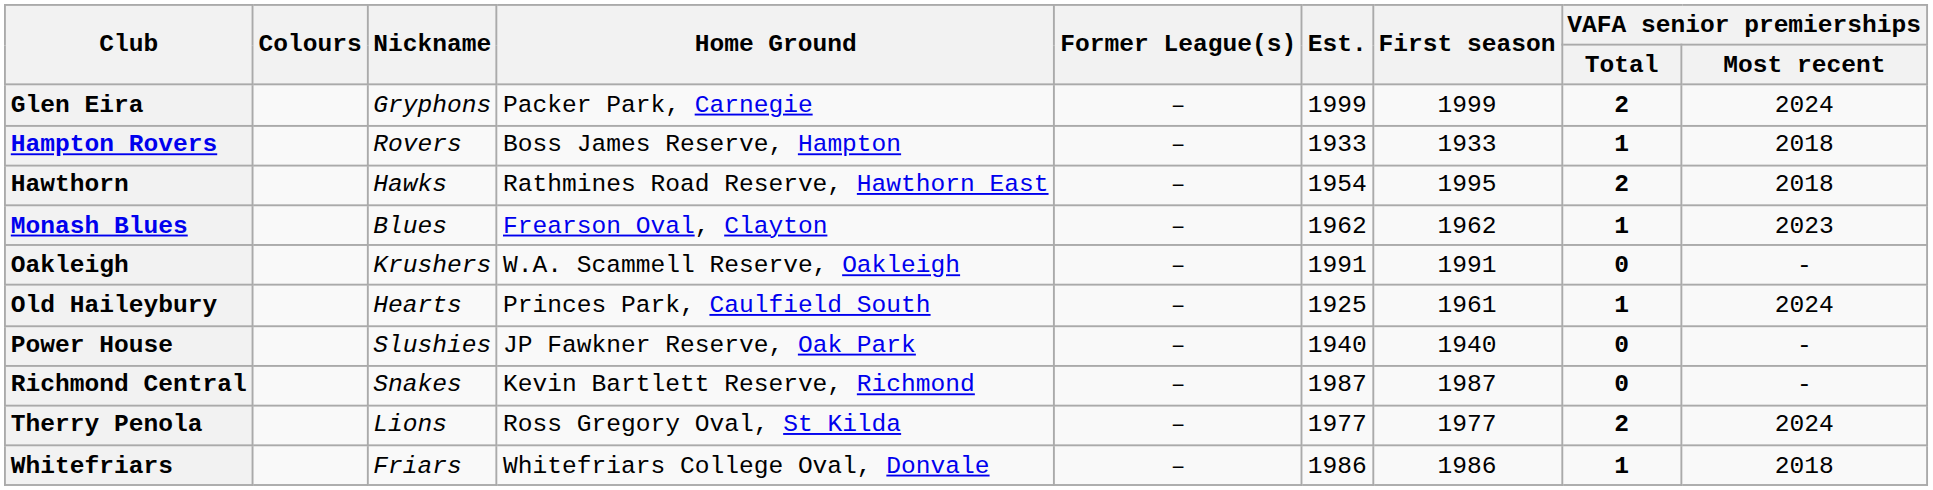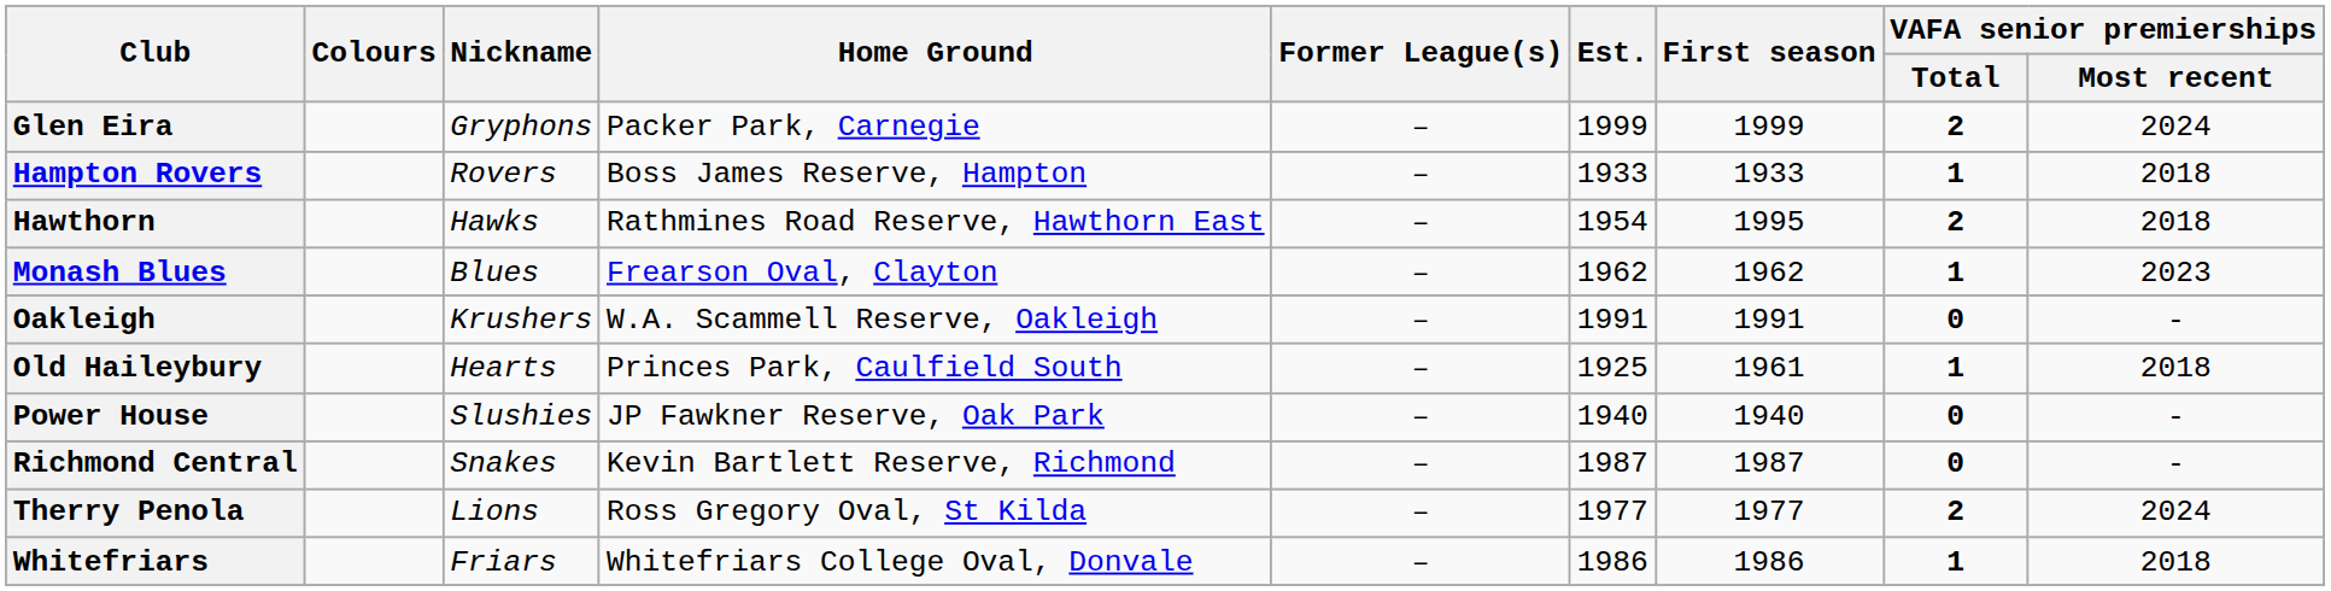 <table class="wikitable sortable" width:100%">
 <tr>
 <th rowspan="2">Club</th>
 <th rowspan="2" class=unsortable>Colours</th>
 <th rowspan="2">Nickname</th>
 <th rowspan="2">Home Ground</th>
 <th rowspan="2">Former League(s)</th>
 <th rowspan="2">Est.</th>
 <th rowspan="2">First season</th>
 <th colspan="2">VAFA senior premierships</th>
 </tr>
 <tr>
 <th>Total</th>
 <th>Most recent</th>
 </tr>
 <tr>
 <th style="text-align:left;">Glen Eira</th>
 <td></td>
 <td><em>Gryphons</em></td>
 <td>Packer Park, <a href='#'>Carnegie</a></td>
 <td style="text-align:center;">–</td>
 <td style="text-align:center;">1999</td>
 <td style="text-align:center;">1999</td>
 <td style="text-align:center;"><strong>2</strong></td>
 <td style="text-align:center;">2024</td>
 </tr>
 <tr>
 <th style="text-align:left;"><a href='#'>Hampton Rovers</a></th>
 <td></td>
 <td><em>Rovers</em></td>
 <td>Boss James Reserve, <a href='#'>Hampton</a></td>
 <td style="text-align:center;">–</td>
 <td style="text-align:center;">1933</td>
 <td style="text-align:center;">1933</td>
 <td style="text-align:center;"><strong>1</strong></td>
 <td style="text-align:center;">2018</td>
 </tr>
 <tr>
 <th style="text-align:left;">Hawthorn</th>
 <td></td>
 <td><em>Hawks</em></td>
 <td>Rathmines Road Reserve, <a href='#'>Hawthorn East</a></td>
 <td style="text-align:center;">–</td>
 <td style="text-align:center;">1954</td>
 <td style="text-align:center;">1995</td>
 <td style="text-align:center;"><strong>2</strong></td>
 <td style="text-align:center;">2018</td>
 </tr>
 <tr>
 <th style="text-align:left;"><a href='#'>Monash Blues</a></th>
 <td></td>
 <td><em>Blues</em></td>
 <td><a href='#'>Frearson Oval</a>, <a href='#'>Clayton</a></td>
 <td style="text-align:center;">–</td>
 <td style="text-align:center;">1962</td>
 <td style="text-align:center;">1962</td>
 <td style="text-align:center;"><strong>1</strong></td>
 <td style="text-align:center;">2023</td>
 </tr>
 <tr>
 <th style="text-align:left;">Oakleigh</th>
 <td></td>
 <td><em>Krushers</em></td>
 <td>W.A. Scammell Reserve, <a href='#'>Oakleigh</a></td>
 <td style="text-align:center;">–</td>
 <td style="text-align:center;">1991</td>
 <td style="text-align:center;">1991</td>
 <td style="text-align:center;"><strong>0</strong></td>
 <td style="text-align:center;">-</td>
 </tr>
 <tr>
 <th style="text-align:left;">Old Haileybury</th>
 <td></td>
 <td><em>Hearts</em></td>
 <td>Princes Park, <a href='#'>Caulfield South</a></td>
 <td style="text-align:center;">–</td>
 <td style="text-align:center;">1925</td>
 <td style="text-align:center;">1961</td>
 <td style="text-align:center;"><strong>1</strong></td>
-<td style="text-align:center;">2024</td>
+<td style="text-align:center;">2018</td>
 </tr>
 <tr>
 <th style="text-align:left;">Power House</th>
 <td></td>
 <td><em>Slushies</em></td>
 <td>JP Fawkner Reserve, <a href='#'>Oak Park</a></td>
 <td style="text-align:center;">–</td>
 <td style="text-align:center;">1940</td>
 <td style="text-align:center;">1940</td>
 <td style="text-align:center;"><strong>0</strong></td>
 <td style="text-align:center;">-</td>
 </tr>
 <tr>
 <th style="text-align:left;">Richmond Central</th>
 <td></td>
 <td><em>Snakes</em></td>
 <td>Kevin Bartlett Reserve, <a href='#'>Richmond</a></td>
 <td style="text-align:center;">–</td>
 <td style="text-align:center;">1987</td>
 <td style="text-align:center;">1987</td>
 <td style="text-align:center;"><strong>0</strong></td>
 <td style="text-align:center;">-</td>
 </tr>
 <tr>
 <th style="text-align:left;">Therry Penola</th>
 <td></td>
 <td><em>Lions</em></td>
 <td>Ross Gregory Oval, <a href='#'>St Kilda</a></td>
 <td style="text-align:center;">–</td>
 <td style="text-align:center;">1977</td>
 <td style="text-align:center;">1977</td>
 <td style="text-align:center;"><strong>2</strong></td>
 <td style="text-align:center;">2024</td>
 </tr>
 <tr>
 <th style="text-align:left;">Whitefriars</th>
 <td></td>
 <td><em>Friars</em></td>
 <td>Whitefriars College Oval, <a href='#'>Donvale</a></td>
 <td style="text-align:center;">–</td>
 <td style="text-align:center;">1986</td>
 <td style="text-align:center;">1986</td>
 <td style="text-align:center;"><strong>1</strong></td>
 <td style="text-align:center;">2018</td>
 </tr>
 </table>
